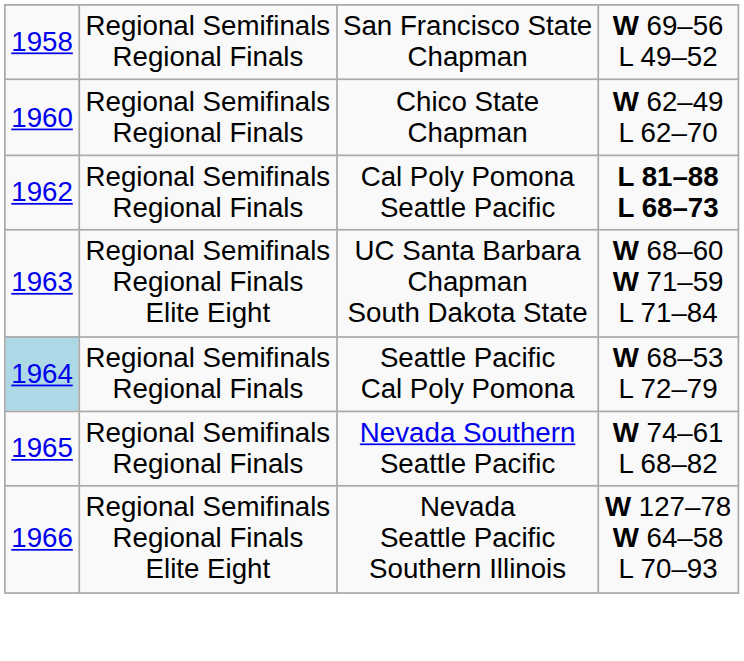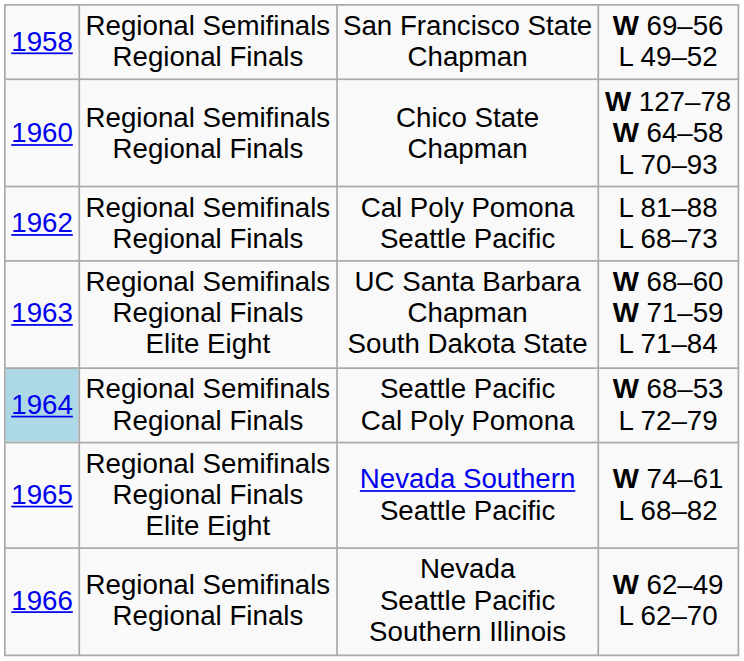 <table class=wikitable style="text-align:center">
 <tr align="center">
 <td><a href='#'>1958</a></td>
 <td>Regional Semifinals<br>Regional Finals</td>
 <td>San Francisco State	<br>Chapman</td>
 <td><strong>W</strong> 69–56<br> L 49–52</td>
 </tr>
 <tr align="center">
 <td><a href='#'>1960</a></td>
 <td>Regional Semifinals<br>Regional Finals</td>
 <td>Chico State	<br>Chapman</td>
-<td><strong>W</strong> 62–49<br> L 62–70</td>
+<td><strong>W</strong> 127–78<br><strong>W</strong> 64–58<br>L 70–93</td>
 </tr>
 <tr align="center">
 <td><a href='#'>1962</a></td>
 <td>Regional Semifinals<br>Regional Finals</td>
 <td>Cal Poly Pomona<br>Seattle Pacific</td>
-<td><strong>L 81–88<br>L 68–73</strong></td>
+<td>L 81–88<br>L 68–73</td>
 </tr>
 <tr align="center">
 <td><a href='#'>1963</a></td>
 <td>Regional Semifinals<br>Regional Finals<br>Elite Eight</td>
 <td>UC Santa Barbara <br>Chapman<br>South Dakota State</td>
 <td><strong>W</strong> 68–60<br><strong>W</strong> 71–59<br>L 71–84</td>
 </tr>
 <tr align="center">
 <td style="background: lightblue;"><a href='#'>1964</a></td>
 <td>Regional Semifinals<br>Regional Finals</td>
 <td>Seattle Pacific <br>Cal Poly Pomona</td>
 <td><strong>W</strong> 68–53<br>L 72–79</td>
 </tr>
 <tr align="center">
 <td><a href='#'>1965</a></td>
-<td>Regional Semifinals<br>Regional Finals</td>
+<td>Regional Semifinals<br>Regional Finals<br>Elite Eight</td>
 <td><a href='#'>Nevada Southern</a><br>Seattle Pacific</td>
 <td><strong>W</strong> 74–61<br>L 68–82</td>
 </tr>
 <tr align="center">
 <td><a href='#'>1966</a></td>
-<td>Regional Semifinals<br>Regional Finals<br>Elite Eight</td>
+<td>Regional Semifinals<br>Regional Finals</td>
 <td>Nevada<br>Seattle Pacific<br>Southern Illinois</td>
-<td><strong>W</strong> 127–78<br><strong>W</strong> 64–58<br>L 70–93</td>
+<td><strong>W</strong> 62–49<br> L 62–70</td>
 </tr>
 </table>
